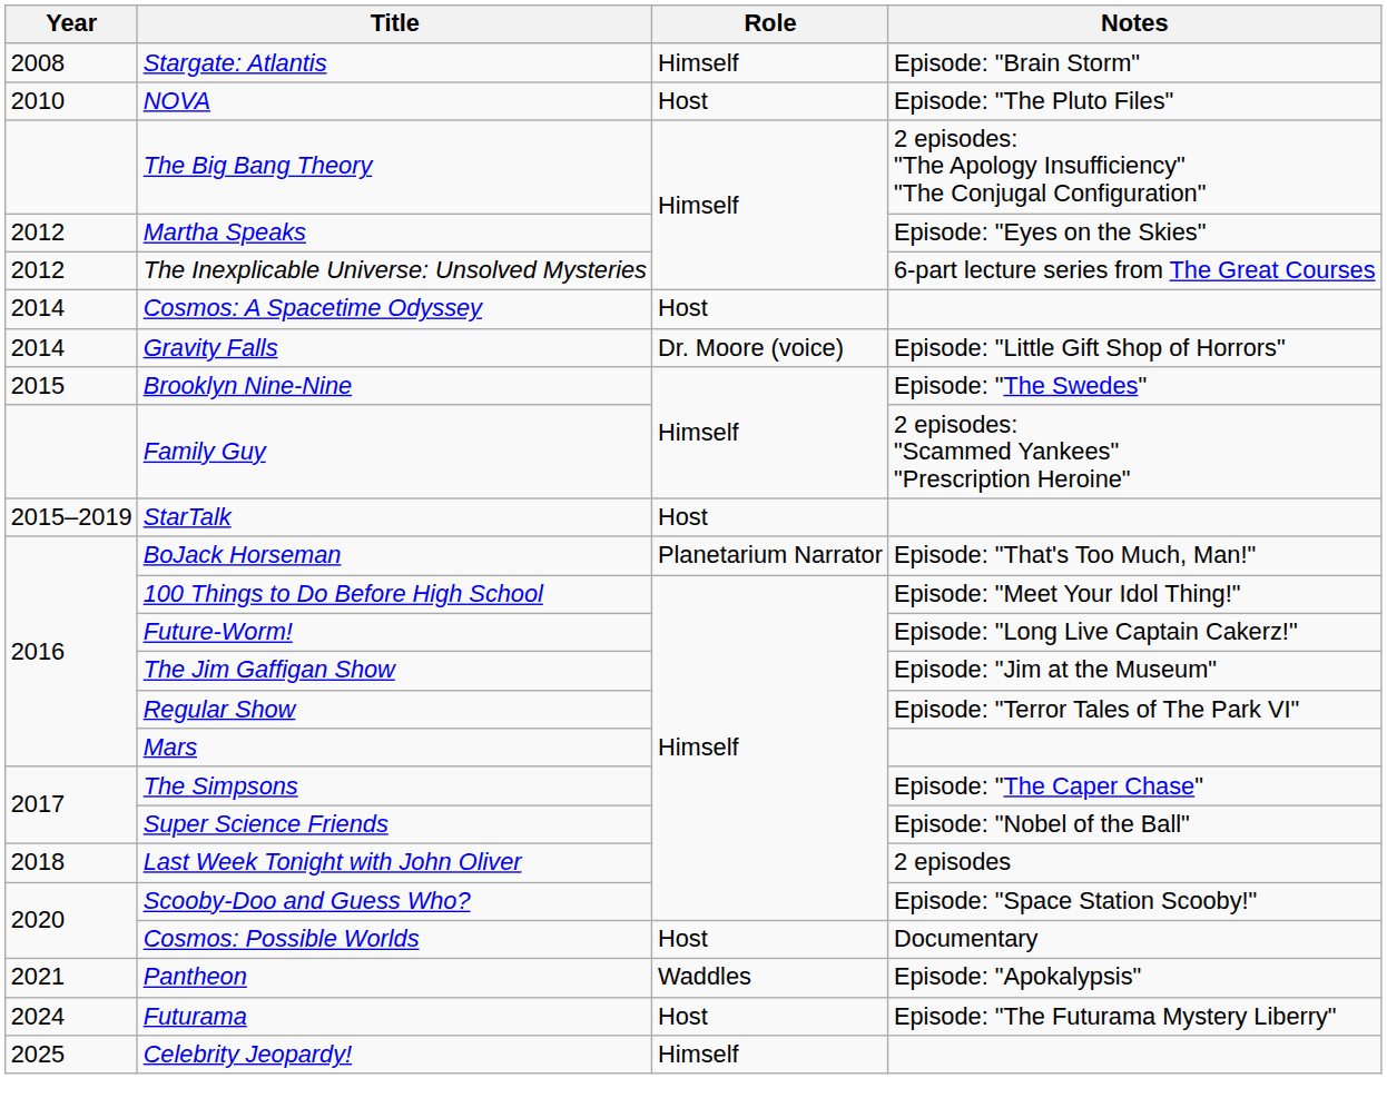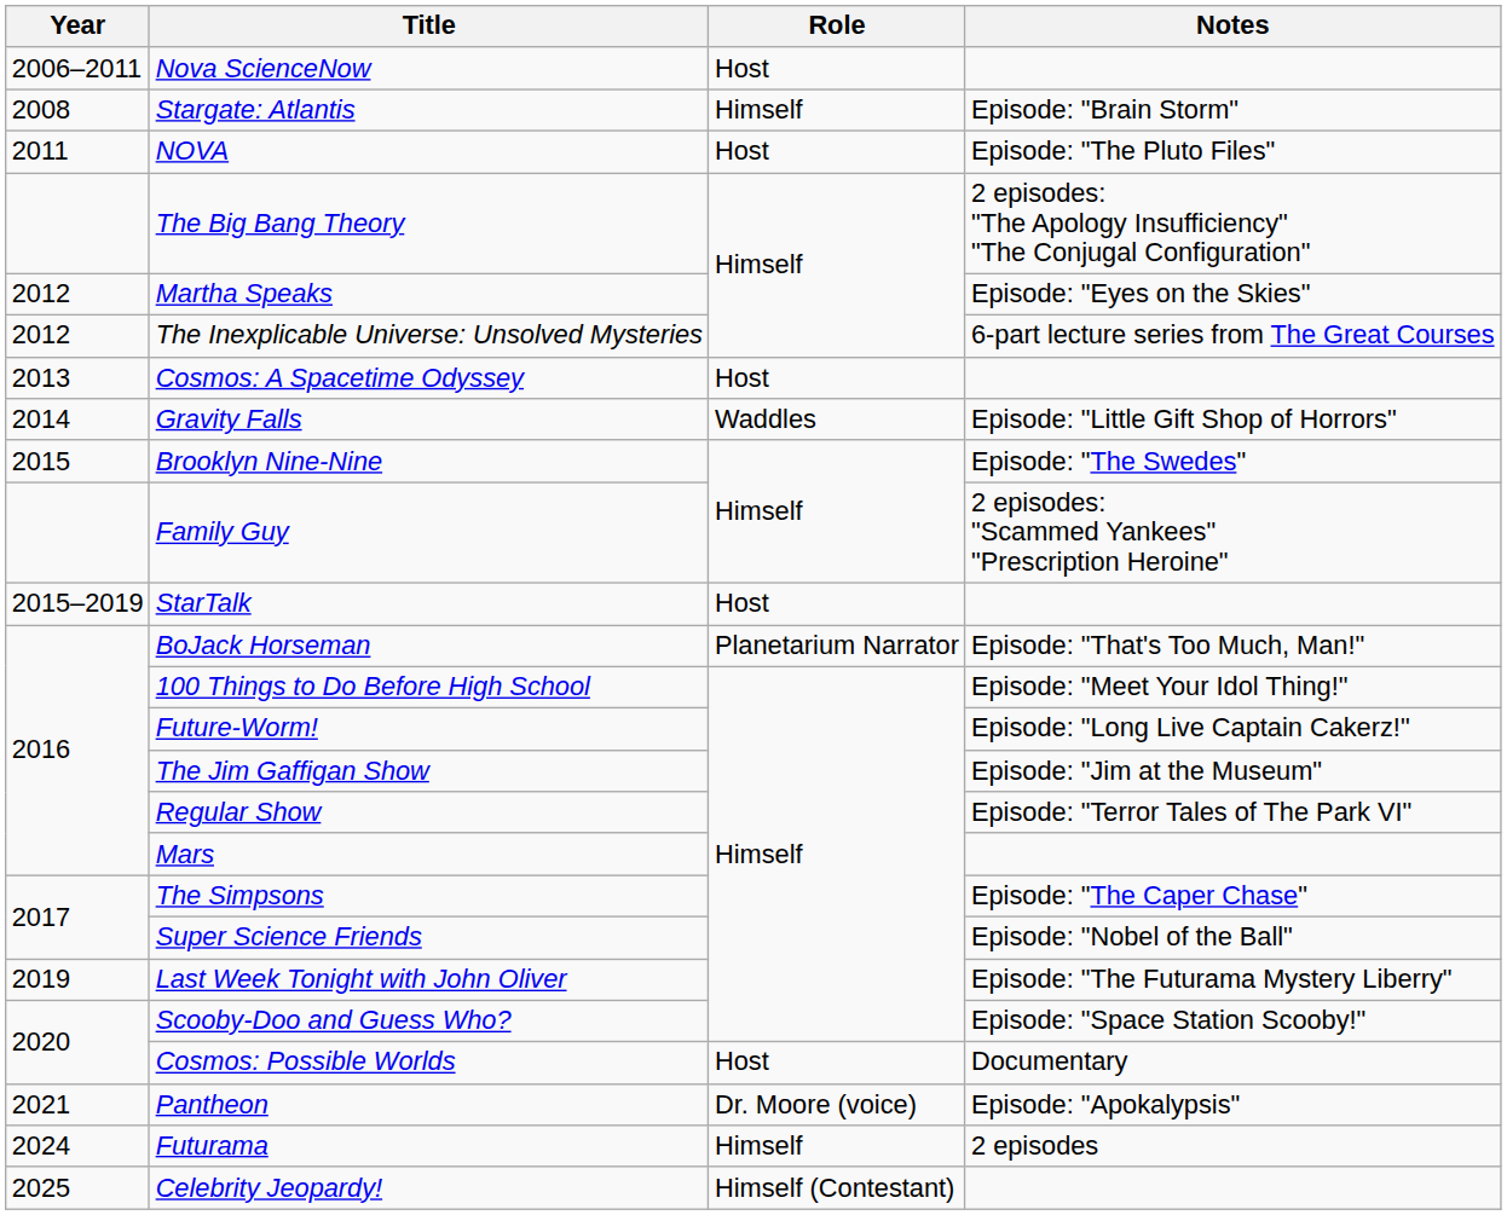 <table class="wikitable sortable">
 <tr>
 <th>Year</th>
 <th>Title</th>
 <th>Role</th>
 <th>Notes</th>
 </tr>
 <tr>
+<td>2006–2011</td>
+<td><em><a href='#'>Nova ScienceNow</a></em></td>
+<td>Host</td>
+<td></td>
+</tr>
+<tr>
 <td>2008</td>
 <td><em><a href='#'>Stargate: Atlantis</a></em></td>
 <td>Himself</td>
 <td>Episode: "Brain Storm"</td>
 </tr>
 <tr>
-<td>2010</td>
+<td>2011</td>
 <td><em><a href='#'>NOVA</a></em></td>
 <td>Host</td>
 <td>Episode: "The Pluto Files"</td>
 </tr>
 <tr>
 <td></td>
 <td><em><a href='#'>The Big Bang Theory</a></em></td>
 <td rowspan="3">Himself</td>
 <td>2 episodes:<br>"The Apology Insufficiency"<br>"The Conjugal Configuration"</td>
 </tr>
 <tr>
 <td>2012</td>
 <td><em><a href='#'>Martha Speaks</a></em></td>
 <td>Episode: "Eyes on the Skies"</td>
 </tr>
 <tr>
 <td>2012</td>
 <td><em>The Inexplicable Universe: Unsolved Mysteries</em></td>
 <td>6-part lecture series from <a href='#'>The Great Courses</a></td>
 </tr>
 <tr>
-<td>2014</td>
+<td>2013</td>
 <td><em><a href='#'>Cosmos: A Spacetime Odyssey</a></em></td>
 <td>Host</td>
 <td></td>
 </tr>
 <tr>
 <td>2014</td>
 <td><em><a href='#'>Gravity Falls</a></em></td>
-<td>Dr. Moore (voice)</td>
+<td>Waddles</td>
 <td>Episode: "Little Gift Shop of Horrors"</td>
 </tr>
 <tr>
 <td>2015</td>
 <td><em><a href='#'>Brooklyn Nine-Nine</a></em></td>
 <td rowspan="2">Himself</td>
 <td>Episode: "<a href='#'>The Swedes</a>"</td>
 </tr>
 <tr>
 <td></td>
 <td><em><a href='#'>Family Guy</a></em></td>
 <td>2 episodes:<br>"Scammed Yankees"<br>"Prescription Heroine"</td>
 </tr>
 <tr>
 <td>2015–2019</td>
 <td><em><a href='#'>StarTalk</a></em></td>
 <td>Host</td>
 <td></td>
 </tr>
 <tr>
 <td rowspan=6>2016</td>
 <td><em><a href='#'>BoJack Horseman</a></em></td>
 <td>Planetarium Narrator</td>
 <td>Episode: "That's Too Much, Man!"</td>
 </tr>
 <tr>
 <td><em><a href='#'>100 Things to Do Before High School</a></em></td>
 <td rowspan="9">Himself</td>
 <td>Episode: "Meet Your Idol Thing!"</td>
 </tr>
 <tr>
 <td><em><a href='#'>Future-Worm!</a></em></td>
 <td>Episode: "Long Live Captain Cakerz!"</td>
 </tr>
 <tr>
 <td><em><a href='#'>The Jim Gaffigan Show</a></em></td>
 <td>Episode: "Jim at the Museum"</td>
 </tr>
 <tr>
 <td><em><a href='#'>Regular Show</a></em></td>
 <td>Episode: "Terror Tales of The Park VI"</td>
 </tr>
 <tr>
 <td><em><a href='#'>Mars</a></em></td>
 <td></td>
 </tr>
 <tr>
 <td rowspan=2>2017</td>
 <td><em><a href='#'>The Simpsons</a></em></td>
 <td>Episode: "<a href='#'>The Caper Chase</a>"</td>
 </tr>
 <tr>
 <td><em><a href='#'>Super Science Friends</a></em></td>
 <td>Episode: "Nobel of the Ball"</td>
 </tr>
 <tr>
-<td>2018</td>
+<td>2019</td>
 <td><em><a href='#'>Last Week Tonight with John Oliver</a></em></td>
-<td>2 episodes</td>
+<td>Episode: "The Futurama Mystery Liberry"</td>
 </tr>
 <tr>
 <td rowspan=2>2020</td>
 <td><em><a href='#'>Scooby-Doo and Guess Who?</a></em></td>
 <td>Episode: "Space Station Scooby!"</td>
 </tr>
 <tr>
 <td><em><a href='#'>Cosmos: Possible Worlds</a></em></td>
 <td>Host</td>
 <td>Documentary</td>
 </tr>
 <tr>
 <td>2021</td>
 <td><em><a href='#'>Pantheon</a></em></td>
-<td>Waddles</td>
+<td>Dr. Moore (voice)</td>
 <td>Episode: "Apokalypsis"</td>
 </tr>
 <tr>
 <td>2024</td>
 <td><em><a href='#'>Futurama</a></em></td>
-<td>Host</td>
-<td>Episode: "The Futurama Mystery Liberry"</td>
+<td>Himself</td>
+<td>2 episodes</td>
 </tr>
 <tr>
 <td>2025</td>
 <td><em><a href='#'>Celebrity Jeopardy!</a></em></td>
-<td>Himself</td>
+<td>Himself (Contestant)</td>
 <td></td>
 </tr>
 </table>
